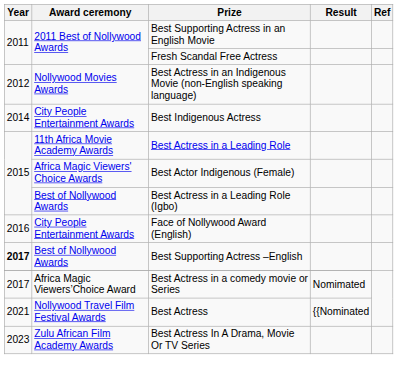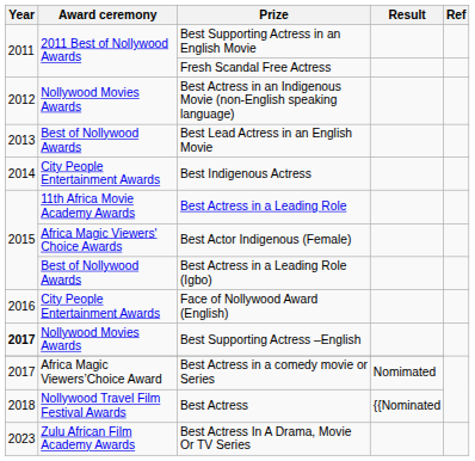 <table class ="wikitable">
 <tr>
 <th>Year</th>
 <th>Award ceremony</th>
 <th>Prize</th>
 <th>Result</th>
 <th>Ref</th>
 </tr>
 <tr>
 <td rowspan="2">2011</td>
 <td rowspan="2"><a href='#'>2011 Best of Nollywood Awards</a></td>
 <td>Best Supporting Actress in an English Movie</td>
 <td></td>
 <td></td>
 </tr>
 <tr>
 <td>Fresh Scandal Free Actress</td>
 <td></td>
 <td></td>
 </tr>
 <tr>
 <td>2012</td>
 <td><a href='#'>Nollywood Movies Awards</a></td>
 <td>Best Actress in an Indigenous Movie (non-English speaking language)</td>
+<td></td>
+<td></td>
+</tr>
+<tr>
+<td>2013</td>
+<td><a href='#'>Best of Nollywood Awards</a></td>
+<td>Best Lead Actress in an English Movie</td>
 <td></td>
 <td></td>
 </tr>
 <tr>
 <td>2014</td>
 <td><a href='#'>City People Entertainment Awards</a></td>
 <td>Best Indigenous Actress</td>
 <td></td>
 <td></td>
 </tr>
 <tr>
 <td rowspan="3">2015</td>
 <td><a href='#'>11th Africa Movie Academy Awards</a></td>
 <td><a href='#'>Best Actress in a Leading Role</a></td>
 <td></td>
 <td></td>
 </tr>
 <tr>
 <td><a href='#'>Africa Magic Viewers' Choice Awards</a></td>
 <td>Best Actor Indigenous (Female)</td>
 <td></td>
 <td></td>
 </tr>
 <tr>
 <td><a href='#'>Best of Nollywood Awards</a></td>
 <td>Best Actress in a Leading Role (Igbo)</td>
 <td></td>
 <td></td>
 </tr>
 <tr>
 <td>2016</td>
 <td><a href='#'>City People Entertainment Awards</a></td>
 <td>Face of Nollywood Award (English)</td>
 <td></td>
 <td></td>
 </tr>
 <tr>
 <td><strong>2017</strong></td>
-<td><a href='#'>Best of Nollywood Awards</a></td>
+<td><a href='#'>Nollywood Movies Awards</a></td>
 <td>Best Supporting Actress –English</td>
 <td></td>
 <td></td>
 </tr>
 <tr>
 </tr>
 <tr>
 <td>2017</td>
 <td>Africa Magic Viewers’Choice Award</td>
 <td>Best Actress in a comedy movie or Series</td>
 <td>Nomimated</td>
 </tr>
 <tr>
-<td>2021</td>
+<td>2018</td>
 <td><a href='#'>Nollywood Travel Film Festival Awards</a></td>
 <td>Best Actress</td>
 <td>{{Nominated</td>
 </tr>
 <tr>
 <td>2023</td>
 <td><a href='#'>Zulu African Film Academy Awards</a></td>
 <td>Best Actress In A Drama, Movie Or TV Series</td>
 <td></td>
 <td></td>
 </tr>
 </table>
